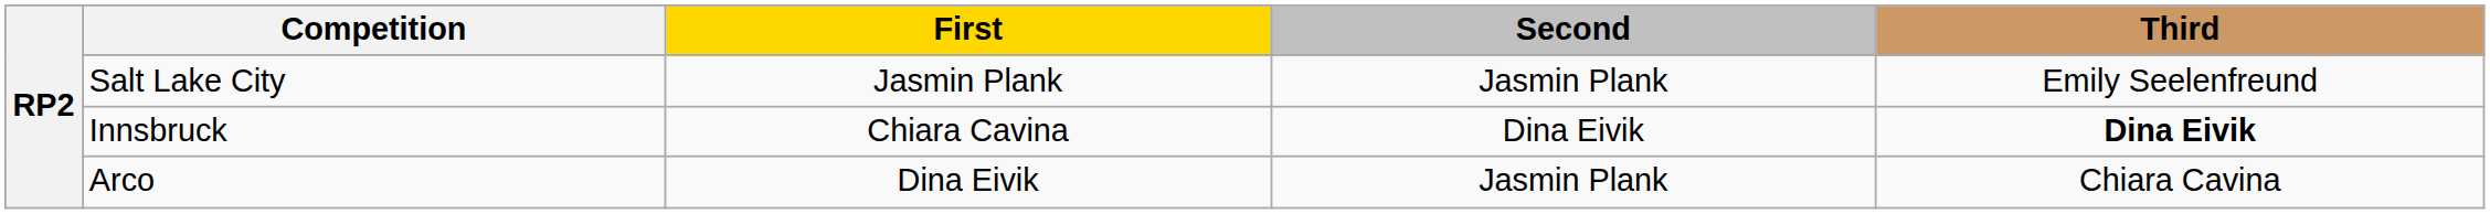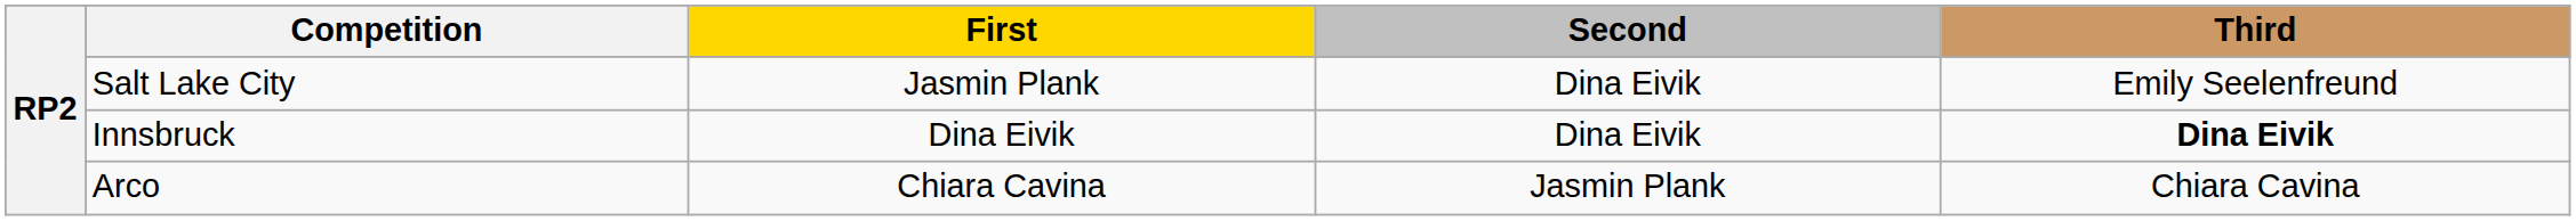 <table class="wikitable" style="text-align:center;">
 <tr>
 <th rowspan="4" width="1%">RP2</th>
 <th width="24%">Competition</th>
 <th width="25%" style="background: gold">First</th>
 <th width="25%" style="background: silver">Second</th>
 <th width="25%" style="background: #cc9966">Third</th>
 </tr>
 <tr>
 <td style="text-align:left"> Salt Lake City</td>
 <td> Jasmin Plank</td>
-<td> Jasmin Plank</td>
+<td> Dina Eivik</td>
 <td> Emily Seelenfreund</td>
 </tr>
 <tr>
 <td style="text-align:left"> Innsbruck</td>
-<td> Chiara Cavina</td>
+<td> Dina Eivik</td>
 <td> Dina Eivik</td>
 <td><strong> Dina Eivik</strong></td>
 </tr>
 <tr>
 <td style="text-align:left"> Arco</td>
-<td> Dina Eivik</td>
+<td> Chiara Cavina</td>
 <td> Jasmin Plank</td>
 <td> Chiara Cavina</td>
 </tr>
 </table>
